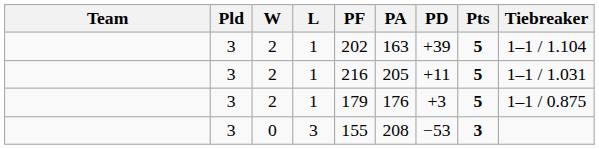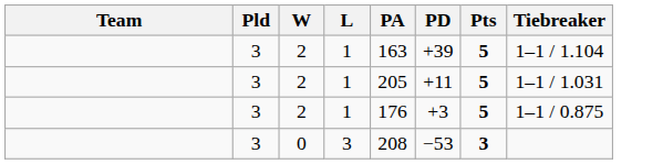 <table class="wikitable" style="text-align:center;">
 <tr>
 <th width=180>Team</th>
 <th width=30>Pld</th>
 <th width=30>W</th>
 <th width=30>L</th>
-<th width=30>PF</th>
 <th width=30>PA</th>
 <th width=30>PD</th>
 <th width=30>Pts</th>
 <th width=80>Tiebreaker</th>
 </tr>
 <tr align=center>
 <td align=left></td>
 <td>3</td>
 <td>2</td>
 <td>1</td>
-<td>202</td>
 <td>163</td>
 <td>+39</td>
 <td><strong>5</strong></td>
 <td>1–1 / 1.104</td>
 </tr>
 <tr align=center>
 <td align=left></td>
 <td>3</td>
 <td>2</td>
 <td>1</td>
-<td>216</td>
 <td>205</td>
 <td>+11</td>
 <td><strong>5</strong></td>
 <td>1–1 / 1.031</td>
 </tr>
 <tr align=center>
 <td align=left></td>
 <td>3</td>
 <td>2</td>
 <td>1</td>
-<td>179</td>
 <td>176</td>
 <td>+3</td>
 <td><strong>5</strong></td>
 <td>1–1 / 0.875</td>
 </tr>
 <tr align=center>
 <td align=left></td>
 <td>3</td>
 <td>0</td>
 <td>3</td>
-<td>155</td>
 <td>208</td>
 <td>−53</td>
 <td><strong>3</strong></td>
 <td></td>
 </tr>
 </table>
